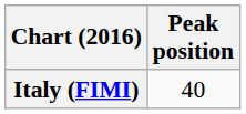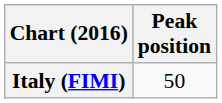 <table class="wikitable plainrowheaders sortable" style="text-align:center;">
 <tr>
 <th scope="col">Chart (2016)</th>
 <th scope="col">Peak<br>position</th>
 </tr>
 <tr>
 <th scope="row">Italy (<a href='#'>FIMI</a>)</th>
-<td>40</td>
+<td>50</td>
 </tr>
 </table>
